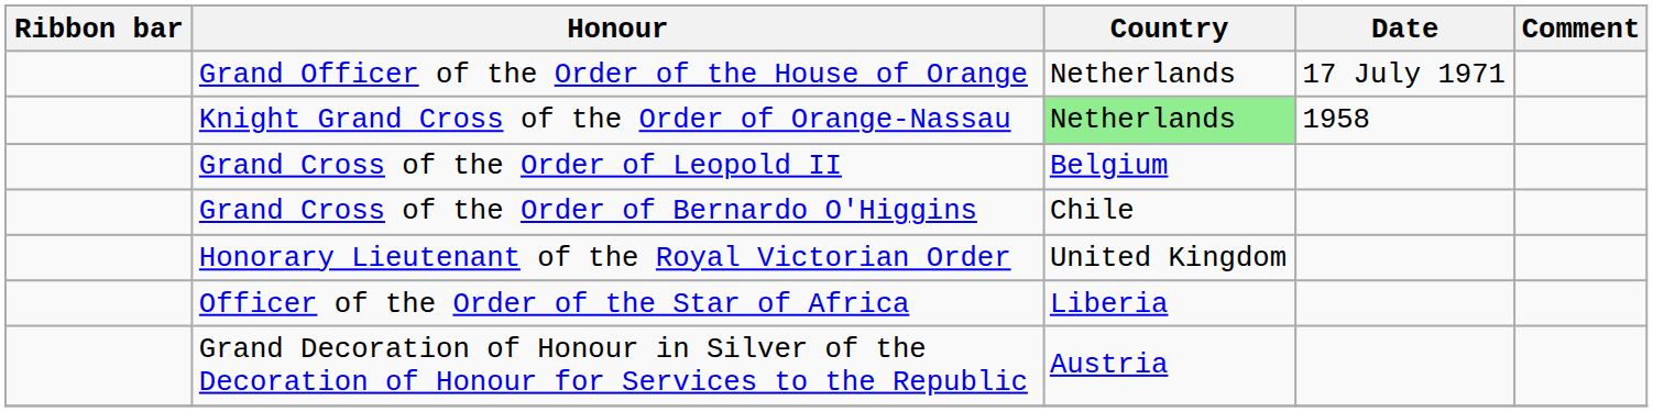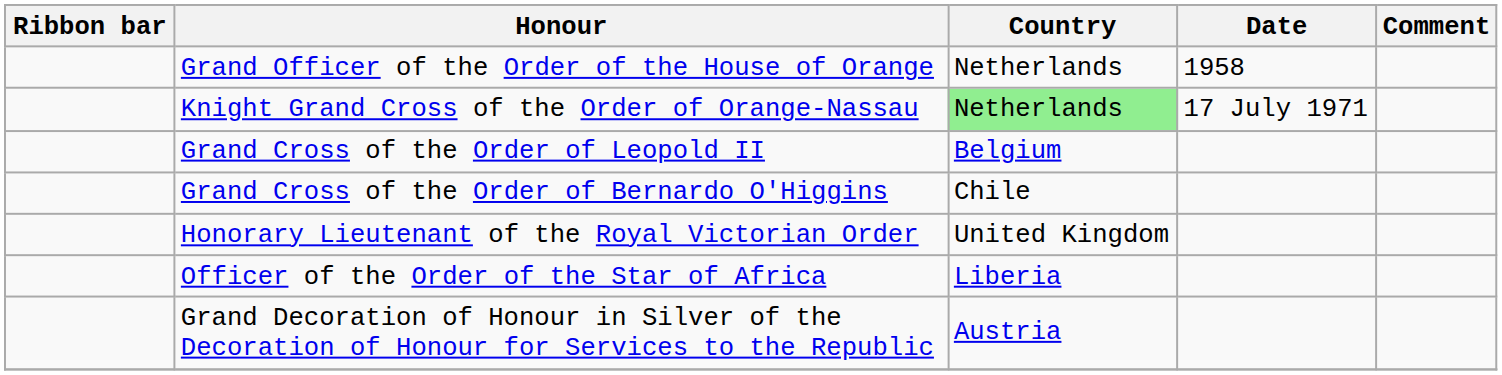 <table class="wikitable" style="width:60%;">
 <tr>
 <th style="width:80px;">Ribbon bar</th>
 <th>Honour</th>
 <th>Country</th>
 <th>Date</th>
 <th>Comment</th>
 </tr>
 <tr>
 <td></td>
 <td><a href='#'>Grand Officer</a> of the <a href='#'>Order of the House of Orange</a></td>
 <td>Netherlands</td>
-<td>17 July 1971</td>
+<td>1958</td>
 <td></td>
 </tr>
 <tr>
 <td></td>
 <td><a href='#'>Knight Grand Cross</a> of the <a href='#'>Order of Orange-Nassau</a></td>
 <td style="background: lightgreen;">Netherlands</td>
-<td>1958</td>
+<td>17 July 1971</td>
 <td></td>
 </tr>
 <tr>
 <td></td>
 <td><a href='#'>Grand Cross</a> of the <a href='#'>Order of Leopold II</a></td>
 <td><a href='#'>Belgium</a></td>
 <td></td>
 <td></td>
 </tr>
 <tr>
 <td></td>
 <td><a href='#'>Grand Cross</a> of the <a href='#'>Order of Bernardo O'Higgins</a></td>
 <td>Chile</td>
 <td></td>
 <td></td>
 </tr>
 <tr>
 <td></td>
 <td><a href='#'>Honorary Lieutenant</a> of the <a href='#'>Royal Victorian Order</a></td>
 <td>United Kingdom</td>
 <td></td>
 <td></td>
 </tr>
 <tr>
 <td></td>
 <td><a href='#'>Officer</a> of the <a href='#'>Order of the Star of Africa</a></td>
 <td><a href='#'>Liberia</a></td>
 <td></td>
 <td></td>
 </tr>
 <tr>
 <td></td>
 <td>Grand Decoration of Honour in Silver of the <br> <a href='#'>Decoration of Honour for Services to the Republic</a></td>
 <td><a href='#'>Austria</a></td>
 <td></td>
 <td></td>
 </tr>
 <tr>
 </tr>
 </table>
